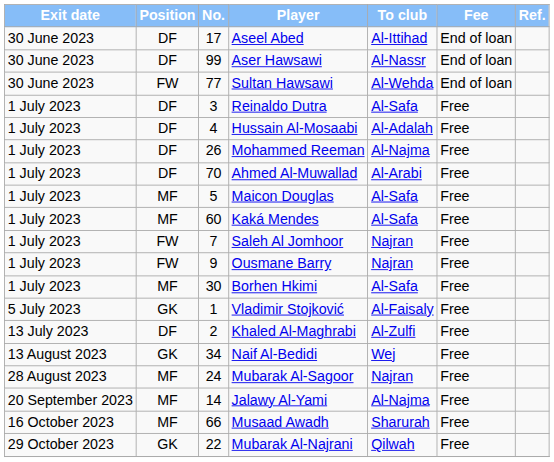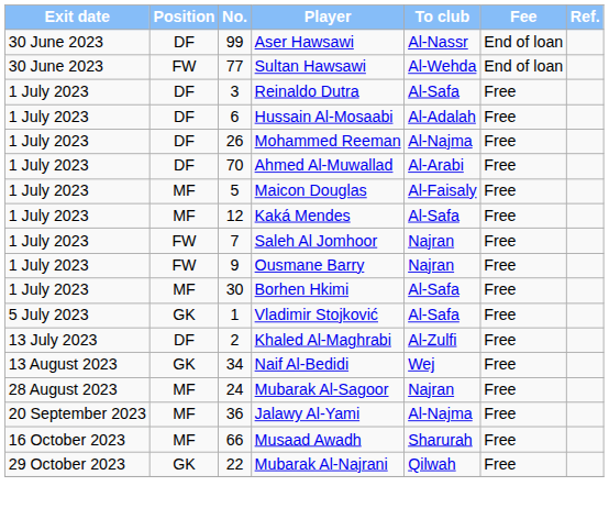 <table class="wikitable sortable">
 <tr>
 <th style="background:#86bdf8; color:white;">Exit date</th>
 <th style="background:#86bdf8; color:white;">Position</th>
 <th style="background:#86bdf8; color:white;">No.</th>
 <th style="background:#86bdf8; color:white;">Player</th>
 <th style="background:#86bdf8; color:white;">To club</th>
 <th style="background:#86bdf8; color:white;">Fee</th>
 <th style="background:#86bdf8; color:white;">Ref.</th>
-</tr>
-<tr>
-<td>30 June 2023</td>
-<td style="text-align:center;">DF</td>
-<td style="text-align:center;">17</td>
-<td style="text-align:left;"> <a href='#'>Aseel Abed</a></td>
-<td style="text-align:left;"> <a href='#'>Al-Ittihad</a></td>
-<td>End of loan</td>
-<td></td>
 </tr>
 <tr>
 <td>30 June 2023</td>
 <td style="text-align:center;">DF</td>
 <td style="text-align:center;">99</td>
 <td style="text-align:left;"> <a href='#'>Aser Hawsawi</a></td>
 <td style="text-align:left;"> <a href='#'>Al-Nassr</a></td>
 <td>End of loan</td>
 <td></td>
 </tr>
 <tr>
 <td>30 June 2023</td>
 <td style="text-align:center;">FW</td>
 <td style="text-align:center;">77</td>
 <td style="text-align:left;"> <a href='#'>Sultan Hawsawi</a></td>
 <td style="text-align:left;"> <a href='#'>Al-Wehda</a></td>
 <td>End of loan</td>
 <td></td>
 </tr>
 <tr>
 <td>1 July 2023</td>
 <td style="text-align:center;">DF</td>
 <td style="text-align:center;">3</td>
 <td style="text-align:left;"> <a href='#'>Reinaldo Dutra</a></td>
 <td style="text-align:left;"> <a href='#'>Al-Safa</a></td>
 <td>Free</td>
 <td></td>
 </tr>
 <tr>
 <td>1 July 2023</td>
 <td style="text-align:center;">DF</td>
-<td style="text-align:center;">4</td>
+<td style="text-align:center;">6</td>
 <td style="text-align:left;"> <a href='#'>Hussain Al-Mosaabi</a></td>
 <td style="text-align:left;"> <a href='#'>Al-Adalah</a></td>
 <td>Free</td>
 <td></td>
 </tr>
 <tr>
 <td>1 July 2023</td>
 <td style="text-align:center;">DF</td>
 <td style="text-align:center;">26</td>
 <td style="text-align:left;"> <a href='#'>Mohammed Reeman</a></td>
 <td style="text-align:left;"> <a href='#'>Al-Najma</a></td>
 <td>Free</td>
 <td></td>
 </tr>
 <tr>
 <td>1 July 2023</td>
 <td style="text-align:center;">DF</td>
 <td style="text-align:center;">70</td>
 <td style="text-align:left;"> <a href='#'>Ahmed Al-Muwallad</a></td>
 <td style="text-align:left;"> <a href='#'>Al-Arabi</a></td>
 <td>Free</td>
 <td></td>
 </tr>
 <tr>
 <td>1 July 2023</td>
 <td style="text-align:center;">MF</td>
 <td style="text-align:center;">5</td>
 <td style="text-align:left;"> <a href='#'>Maicon Douglas</a></td>
-<td style="text-align:left;"> <a href='#'>Al-Safa</a></td>
+<td style="text-align:left;"> <a href='#'>Al-Faisaly</a></td>
 <td>Free</td>
 <td></td>
 </tr>
 <tr>
 <td>1 July 2023</td>
 <td style="text-align:center;">MF</td>
-<td style="text-align:center;">60</td>
+<td style="text-align:center;">12</td>
 <td style="text-align:left;"> <a href='#'>Kaká Mendes</a></td>
 <td style="text-align:left;"> <a href='#'>Al-Safa</a></td>
 <td>Free</td>
 <td></td>
 </tr>
 <tr>
 <td>1 July 2023</td>
 <td style="text-align:center;">FW</td>
 <td style="text-align:center;">7</td>
 <td style="text-align:left;"> <a href='#'>Saleh Al Jomhoor</a></td>
 <td style="text-align:left;"> <a href='#'>Najran</a></td>
 <td>Free</td>
 <td></td>
 </tr>
 <tr>
 <td>1 July 2023</td>
 <td style="text-align:center;">FW</td>
 <td style="text-align:center;">9</td>
 <td style="text-align:left;"> <a href='#'>Ousmane Barry</a></td>
 <td style="text-align:left;"> <a href='#'>Najran</a></td>
 <td>Free</td>
 <td></td>
 </tr>
 <tr>
 <td>1 July 2023</td>
 <td style="text-align:center;">MF</td>
 <td style="text-align:center;">30</td>
 <td style="text-align:left;"> <a href='#'>Borhen Hkimi</a></td>
 <td style="text-align:left;"> <a href='#'>Al-Safa</a></td>
 <td>Free</td>
 <td></td>
 </tr>
 <tr>
 <td>5 July 2023</td>
 <td style="text-align:center;">GK</td>
 <td style="text-align:center;">1</td>
 <td style="text-align:left;"> <a href='#'>Vladimir Stojković</a></td>
-<td style="text-align:left;"> <a href='#'>Al-Faisaly</a></td>
+<td style="text-align:left;"> <a href='#'>Al-Safa</a></td>
 <td>Free</td>
 <td></td>
 </tr>
 <tr>
 <td>13 July 2023</td>
 <td style="text-align:center;">DF</td>
 <td style="text-align:center;">2</td>
 <td style="text-align:left;"> <a href='#'>Khaled Al-Maghrabi</a></td>
 <td style="text-align:left;"> <a href='#'>Al-Zulfi</a></td>
 <td>Free</td>
 <td></td>
 </tr>
 <tr>
 <td>13 August 2023</td>
 <td style="text-align:center;">GK</td>
 <td style="text-align:center;">34</td>
 <td style="text-align:left;"> <a href='#'>Naif Al-Bedidi</a></td>
 <td style="text-align:left;"> <a href='#'>Wej</a></td>
 <td>Free</td>
 <td></td>
 </tr>
 <tr>
 <td>28 August 2023</td>
 <td style="text-align:center;">MF</td>
 <td style="text-align:center;">24</td>
 <td style="text-align:left;"> <a href='#'>Mubarak Al-Sagoor</a></td>
 <td style="text-align:left;"> <a href='#'>Najran</a></td>
 <td>Free</td>
 <td></td>
 </tr>
 <tr>
 <td>20 September 2023</td>
 <td style="text-align:center;">MF</td>
-<td style="text-align:center;">14</td>
+<td style="text-align:center;">36</td>
 <td style="text-align:left;"> <a href='#'>Jalawy Al-Yami</a></td>
 <td style="text-align:left;"> <a href='#'>Al-Najma</a></td>
 <td>Free</td>
 <td></td>
 </tr>
 <tr>
 <td>16 October 2023</td>
 <td style="text-align:center;">MF</td>
 <td style="text-align:center;">66</td>
 <td style="text-align:left;"> <a href='#'>Musaad Awadh</a></td>
 <td style="text-align:left;"> <a href='#'>Sharurah</a></td>
 <td>Free</td>
 <td></td>
 </tr>
 <tr>
 <td>29 October 2023</td>
 <td style="text-align:center;">GK</td>
 <td style="text-align:center;">22</td>
 <td style="text-align:left;"> <a href='#'>Mubarak Al-Najrani</a></td>
 <td style="text-align:left;"> <a href='#'>Qilwah</a></td>
 <td>Free</td>
 <td></td>
 </tr>
 <tr>
 </tr>
 </table>
